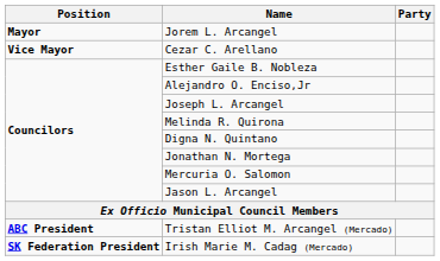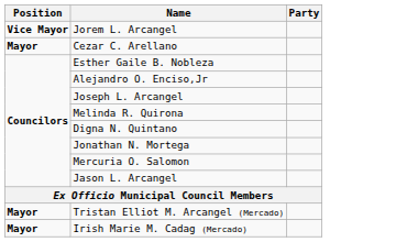 <table class=wikitable>
 <tr>
 <th>Position</th>
 <th>Name</th>
 <th colspan=2>Party</th>
 </tr>
 <tr>
-<td><strong>Mayor</strong></td>
+<td><strong>Vice Mayor</strong></td>
 <td>Jorem L. Arcangel </td>
 <td></td>
 </tr>
 <tr>
-<td><strong>Vice Mayor</strong></td>
+<td><strong>Mayor</strong></td>
 <td>Cezar C. Arellano </td>
 <td></td>
 </tr>
 <tr>
 <td rowspan=8><strong>Councilors</strong></td>
 <td>Esther Gaile B. Nobleza </td>
 <td></td>
 </tr>
 <tr>
 <td>Alejandro O. Enciso,Jr </td>
 <td></td>
 </tr>
 <tr>
 <td>Joseph L. Arcangel </td>
 <td></td>
 </tr>
 <tr>
 <td>Melinda R. Quirona </td>
 <td></td>
 </tr>
 <tr>
 <td>Digna N. Quintano </td>
 <td></td>
 </tr>
 <tr>
 <td>Jonathan N. Mortega </td>
 <td></td>
 </tr>
 <tr>
 <td>Mercuria O. Salomon </td>
 <td></td>
 </tr>
 <tr>
 <td>Jason L. Arcangel </td>
 <td></td>
 </tr>
 <tr>
 <th colspan=4><em>Ex Officio</em> Municipal Council Members</th>
 </tr>
 <tr>
-<td><strong><a href='#'>ABC</a> President</strong></td>
+<td><strong>Mayor</strong></td>
 <td>Tristan Elliot M. Arcangel <small>(Mercado)</small></td>
 <td></td>
 </tr>
 <tr>
-<td><strong><a href='#'>SK</a> Federation President</strong></td>
+<td><strong>Mayor</strong></td>
 <td>Irish Marie M. Cadag <small>(Mercado)</small></td>
 <td></td>
 </tr>
 </table>
